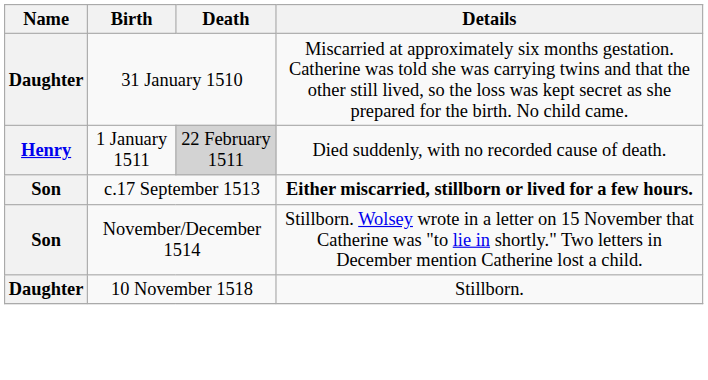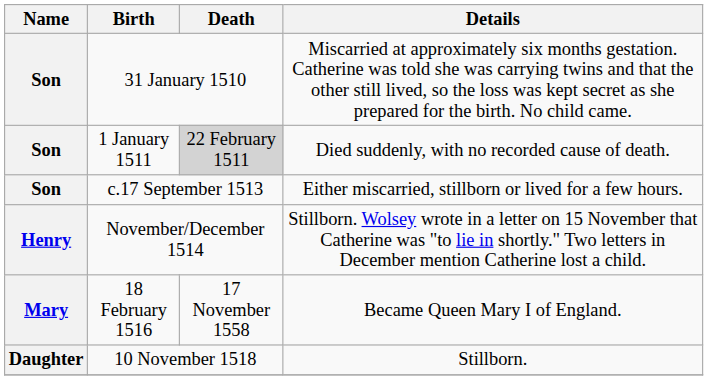 <table class="wikitable" style="text-align: center;">
 <tr>
 <th>Name</th>
 <th>Birth</th>
 <th>Death</th>
 <th>Details</th>
 </tr>
 <tr>
-<th>Daughter</th>
+<th>Son</th>
 <td colspan="2">31 January 1510</td>
 <td>Miscarried at approximately six months gestation. Catherine was told she was carrying twins and that the other still lived, so the loss was kept secret as she prepared for the birth. No child came.</td>
 </tr>
 <tr>
-<th><a href='#'>Henry</a></th>
+<th>Son</th>
 <td>1 January 1511</td>
 <td style="background: lightgrey;">22 February 1511</td>
 <td>Died suddenly, with no recorded cause of death.</td>
 </tr>
 <tr>
 <th>Son</th>
 <td colspan="2">c.17 September 1513</td>
-<td><strong>Either miscarried, stillborn or lived for a few hours.</strong></td>
+<td>Either miscarried, stillborn or lived for a few hours.</td>
 </tr>
 <tr>
-<th>Son</th>
+<th><a href='#'>Henry</a></th>
 <td colspan="2">November/December 1514</td>
 <td>Stillborn. <a href='#'>Wolsey</a> wrote in a letter on 15 November that Catherine was "to <a href='#'>lie in</a> shortly." Two letters in December mention Catherine lost a child.</td>
+</tr>
+<tr>
+<th><a href='#'>Mary</a></th>
+<td>18 February 1516</td>
+<td>17 November 1558</td>
+<td>Became Queen Mary I of England.</td>
 </tr>
 <tr>
 <th>Daughter</th>
 <td colspan="2">10 November 1518</td>
 <td>Stillborn.</td>
 </tr>
 <tr>
 </tr>
 </table>
